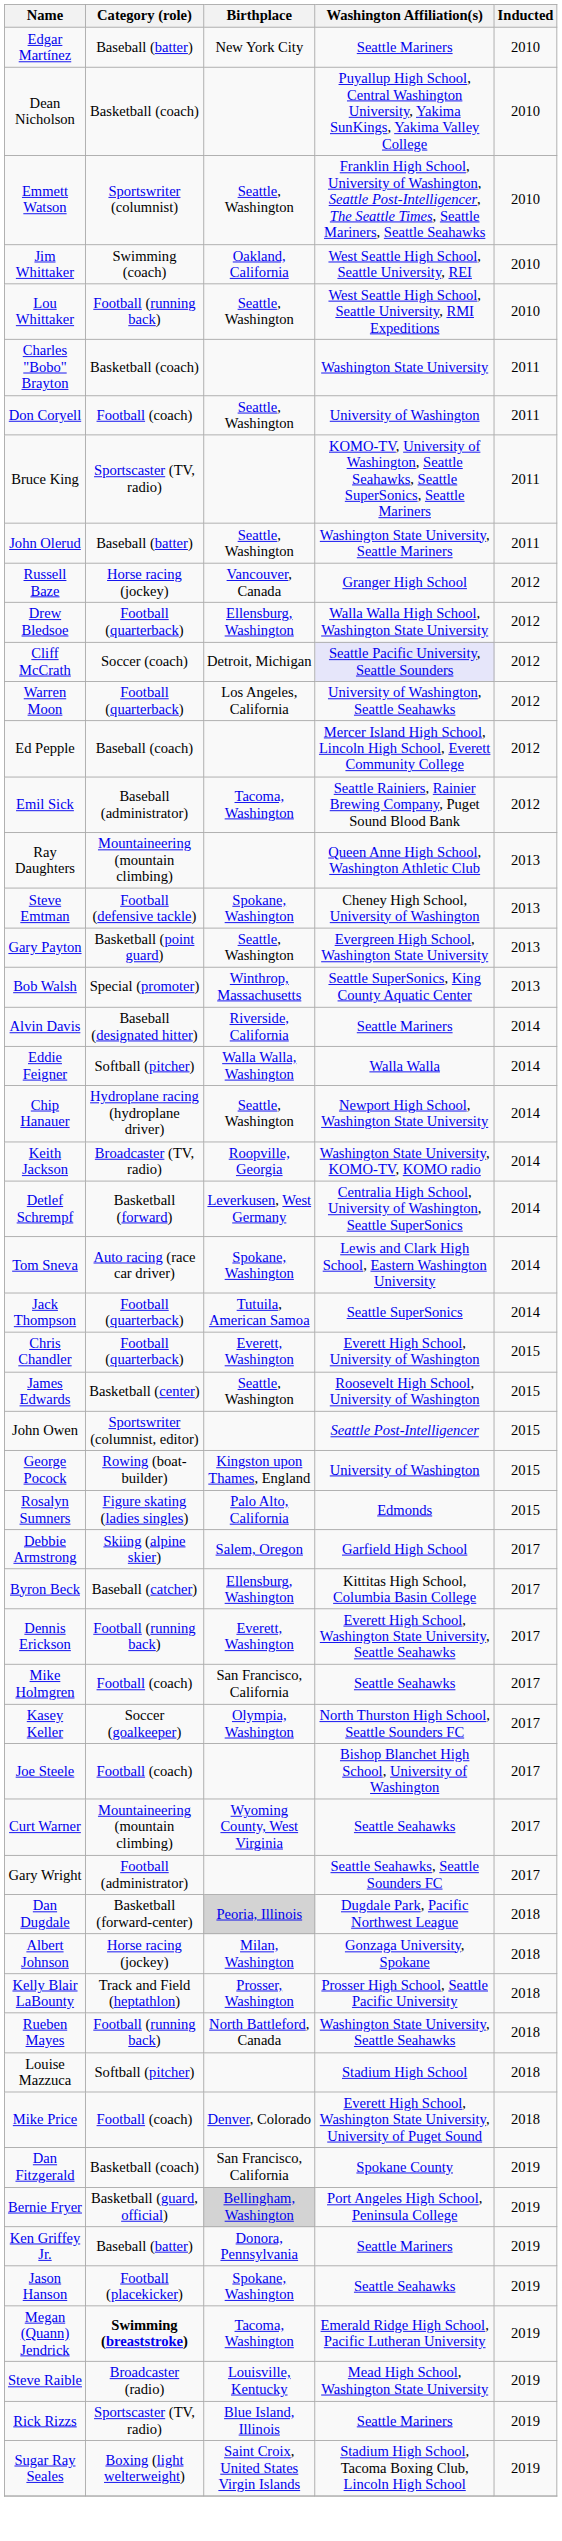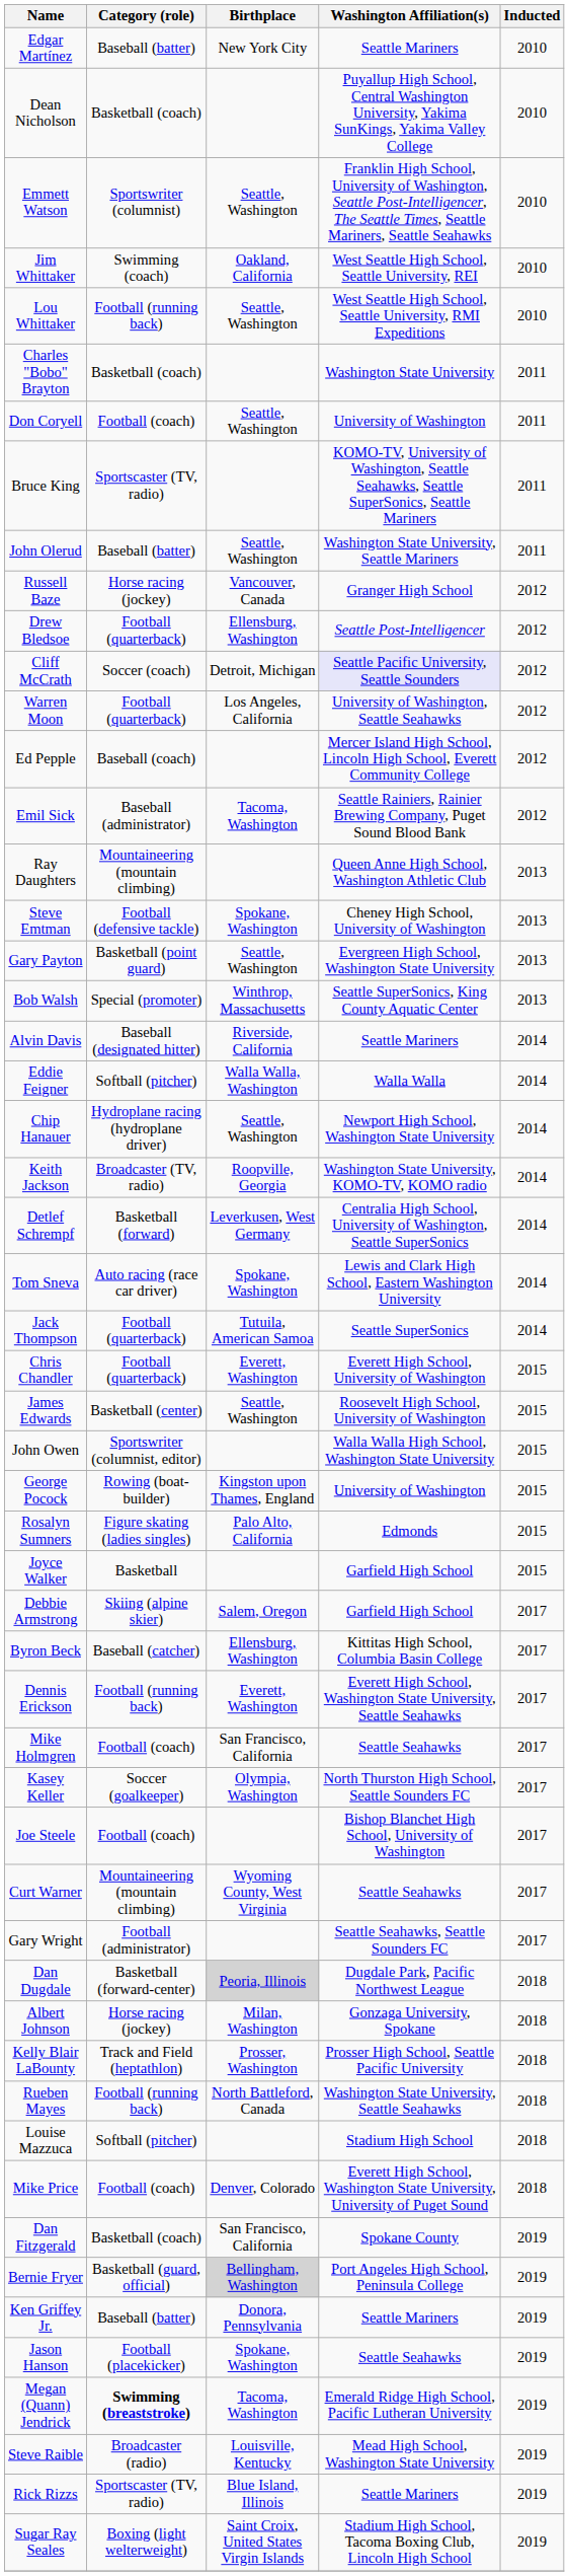 <table class="wikitable sortable" style="text-align:center;">
 <tr>
 <th>Name</th>
 <th>Category (role)</th>
 <th>Birthplace</th>
 <th>Washington Affiliation(s)</th>
 <th>Inducted</th>
 </tr>
 <tr>
 <td><a href='#'>Edgar Martínez</a></td>
 <td>Baseball (<a href='#'>batter</a>)</td>
 <td>New York City</td>
 <td><a href='#'>Seattle Mariners</a></td>
 <td>2010</td>
 </tr>
 <tr>
 <td>Dean Nicholson</td>
 <td>Basketball (coach)</td>
 <td></td>
 <td><a href='#'>Puyallup High School</a>, <a href='#'>Central Washington University</a>, <a href='#'>Yakima SunKings</a>, <a href='#'>Yakima Valley College</a></td>
 <td>2010</td>
 </tr>
 <tr>
 <td><a href='#'>Emmett Watson</a></td>
 <td><a href='#'>Sportswriter</a> (columnist)</td>
 <td><a href='#'>Seattle</a>, Washington</td>
 <td><a href='#'>Franklin High School</a>, <a href='#'>University of Washington</a>, <em><a href='#'>Seattle Post-Intelligencer</a></em>, <em><a href='#'>The Seattle Times</a></em>, <a href='#'>Seattle Mariners</a>, <a href='#'>Seattle Seahawks</a></td>
 <td>2010</td>
 </tr>
 <tr>
 <td><a href='#'>Jim Whittaker</a></td>
 <td>Swimming (coach)</td>
 <td><a href='#'>Oakland, California</a></td>
 <td><a href='#'>West Seattle High School</a>, <a href='#'>Seattle University</a>, <a href='#'>REI</a></td>
 <td>2010</td>
 </tr>
 <tr>
 <td><a href='#'>Lou Whittaker</a></td>
 <td><a href='#'>Football</a> (<a href='#'>running back</a>)</td>
 <td><a href='#'>Seattle</a>, Washington</td>
 <td><a href='#'>West Seattle High School</a>, <a href='#'>Seattle University</a>, <a href='#'>RMI Expeditions</a></td>
 <td>2010</td>
 </tr>
 <tr>
 <td><a href='#'>Charles "Bobo" Brayton</a></td>
 <td>Basketball (coach)</td>
 <td></td>
 <td><a href='#'>Washington State University</a></td>
 <td>2011</td>
 </tr>
 <tr>
 <td><a href='#'>Don Coryell</a></td>
 <td><a href='#'>Football</a> (coach)</td>
 <td><a href='#'>Seattle</a>, Washington</td>
 <td><a href='#'>University of Washington</a></td>
 <td>2011</td>
 </tr>
 <tr>
 <td>Bruce King</td>
 <td><a href='#'>Sportscaster</a> (TV, radio)</td>
 <td></td>
 <td><a href='#'>KOMO-TV</a>, <a href='#'>University of Washington</a>, <a href='#'>Seattle Seahawks</a>, <a href='#'>Seattle SuperSonics</a>, <a href='#'>Seattle Mariners</a></td>
 <td>2011</td>
 </tr>
 <tr>
 <td><a href='#'>John Olerud</a></td>
 <td>Baseball (<a href='#'>batter</a>)</td>
 <td><a href='#'>Seattle</a>, Washington</td>
 <td><a href='#'>Washington State University</a>, <a href='#'>Seattle Mariners</a></td>
 <td>2011</td>
 </tr>
 <tr>
 <td><a href='#'>Russell Baze</a></td>
 <td><a href='#'>Horse racing</a> (jockey)</td>
 <td><a href='#'>Vancouver</a>, Canada</td>
 <td><a href='#'>Granger High School</a></td>
 <td>2012</td>
 </tr>
 <tr>
 <td><a href='#'>Drew Bledsoe</a></td>
 <td><a href='#'>Football</a> (<a href='#'>quarterback</a>)</td>
 <td><a href='#'>Ellensburg, Washington</a></td>
-<td><a href='#'>Walla Walla High School</a>, <a href='#'>Washington State University</a></td>
+<td><em><a href='#'>Seattle Post-Intelligencer</a></em></td>
 <td>2012</td>
 </tr>
 <tr>
 <td><a href='#'>Cliff McCrath</a></td>
 <td>Soccer (coach)</td>
 <td>Detroit, Michigan</td>
 <td style="background: lavender;"><a href='#'>Seattle Pacific University</a>, <a href='#'>Seattle Sounders</a></td>
 <td>2012</td>
 </tr>
 <tr>
 <td><a href='#'>Warren Moon</a></td>
 <td><a href='#'>Football</a> (<a href='#'>quarterback</a>)</td>
 <td>Los Angeles, California</td>
 <td><a href='#'>University of Washington</a>, <a href='#'>Seattle Seahawks</a></td>
 <td>2012</td>
 </tr>
 <tr>
 <td>Ed Pepple</td>
 <td>Baseball (coach)</td>
 <td></td>
 <td><a href='#'>Mercer Island High School</a>, <a href='#'>Lincoln High School</a>, <a href='#'>Everett Community College</a></td>
 <td>2012</td>
 </tr>
 <tr>
 <td><a href='#'>Emil Sick</a></td>
 <td>Baseball (administrator)</td>
 <td><a href='#'>Tacoma, Washington</a></td>
 <td><a href='#'>Seattle Rainiers</a>, <a href='#'>Rainier Brewing Company</a>, Puget Sound Blood Bank</td>
 <td>2012</td>
 </tr>
 <tr>
 <td>Ray Daughters</td>
 <td><a href='#'>Mountaineering</a> (mountain climbing)</td>
 <td></td>
 <td><a href='#'>Queen Anne High School</a>, <a href='#'>Washington Athletic Club</a></td>
 <td>2013</td>
 </tr>
 <tr>
 <td><a href='#'>Steve Emtman</a></td>
 <td><a href='#'>Football</a> (<a href='#'>defensive tackle</a>)</td>
 <td><a href='#'>Spokane, Washington</a></td>
 <td>Cheney High School, <a href='#'>University of Washington</a></td>
 <td>2013</td>
 </tr>
 <tr>
 <td><a href='#'>Gary Payton</a></td>
 <td>Basketball (<a href='#'>point guard</a>)</td>
 <td><a href='#'>Seattle</a>, Washington</td>
 <td><a href='#'>Evergreen High School</a>, <a href='#'>Washington State University</a></td>
 <td>2013</td>
 </tr>
 <tr>
 <td><a href='#'>Bob Walsh</a></td>
 <td>Special (<a href='#'>promoter</a>)</td>
 <td><a href='#'>Winthrop, Massachusetts</a></td>
 <td><a href='#'>Seattle SuperSonics</a>, <a href='#'>King County Aquatic Center</a></td>
 <td>2013</td>
 </tr>
 <tr>
 <td><a href='#'>Alvin Davis</a></td>
 <td>Baseball (<a href='#'>designated hitter</a>)</td>
 <td><a href='#'>Riverside, California</a></td>
 <td><a href='#'>Seattle Mariners</a></td>
 <td>2014</td>
 </tr>
 <tr>
 <td><a href='#'>Eddie Feigner</a></td>
 <td>Softball (<a href='#'>pitcher</a>)</td>
 <td><a href='#'>Walla Walla, Washington</a></td>
 <td><a href='#'>Walla Walla</a></td>
 <td>2014</td>
 </tr>
 <tr>
 <td><a href='#'>Chip Hanauer</a></td>
 <td><a href='#'>Hydroplane racing</a> (hydroplane driver)</td>
 <td><a href='#'>Seattle</a>, Washington</td>
 <td><a href='#'>Newport High School</a>, <a href='#'>Washington State University</a></td>
 <td>2014</td>
 </tr>
 <tr>
 <td><a href='#'>Keith Jackson</a></td>
 <td><a href='#'>Broadcaster</a> (TV, radio)</td>
 <td><a href='#'>Roopville, Georgia</a></td>
 <td><a href='#'>Washington State University</a>, <a href='#'>KOMO-TV</a>, <a href='#'> KOMO radio</a></td>
 <td>2014</td>
 </tr>
 <tr>
 <td><a href='#'>Detlef Schrempf</a></td>
 <td>Basketball (<a href='#'>forward</a>)</td>
 <td><a href='#'>Leverkusen</a>, <a href='#'>West Germany</a></td>
 <td><a href='#'>Centralia High School</a>, <a href='#'>University of Washington</a>, <a href='#'>Seattle SuperSonics</a></td>
 <td>2014</td>
 </tr>
 <tr>
 <td><a href='#'>Tom Sneva</a></td>
 <td><a href='#'>Auto racing</a> (race car driver)</td>
 <td><a href='#'>Spokane, Washington</a></td>
 <td><a href='#'>Lewis and Clark High School</a>, <a href='#'>Eastern Washington University</a></td>
 <td>2014</td>
 </tr>
 <tr>
 <td><a href='#'>Jack Thompson</a></td>
 <td><a href='#'>Football</a> (<a href='#'>quarterback</a>)</td>
 <td><a href='#'>Tutuila</a>, <a href='#'>American Samoa</a></td>
 <td><a href='#'>Seattle SuperSonics</a></td>
 <td>2014</td>
 </tr>
 <tr>
 <td><a href='#'>Chris Chandler</a></td>
 <td><a href='#'>Football</a> (<a href='#'>quarterback</a>)</td>
 <td><a href='#'>Everett, Washington</a></td>
 <td><a href='#'>Everett High School</a>, <a href='#'>University of Washington</a></td>
 <td>2015</td>
 </tr>
 <tr>
 <td><a href='#'>James Edwards</a></td>
 <td>Basketball (<a href='#'>center</a>)</td>
 <td><a href='#'>Seattle</a>, Washington</td>
 <td><a href='#'>Roosevelt High School</a>, <a href='#'>University of Washington</a></td>
 <td>2015</td>
 </tr>
 <tr>
 <td>John Owen</td>
 <td><a href='#'>Sportswriter</a> (columnist, editor)</td>
 <td></td>
-<td><em><a href='#'>Seattle Post-Intelligencer</a></em></td>
+<td><a href='#'>Walla Walla High School</a>, <a href='#'>Washington State University</a></td>
 <td>2015</td>
 </tr>
 <tr>
 <td><a href='#'>George Pocock</a></td>
 <td><a href='#'>Rowing</a> (boat-builder)</td>
 <td><a href='#'>Kingston upon Thames</a>, England</td>
 <td><a href='#'>University of Washington</a></td>
 <td>2015</td>
 </tr>
 <tr>
 <td><a href='#'>Rosalyn Sumners</a></td>
 <td><a href='#'>Figure skating</a> (<a href='#'>ladies singles</a>)</td>
 <td><a href='#'>Palo Alto, California</a></td>
 <td><a href='#'>Edmonds</a></td>
+<td>2015</td>
+</tr>
+<tr>
+<td><a href='#'>Joyce Walker</a></td>
+<td>Basketball</td>
+<td></td>
+<td><a href='#'>Garfield High School</a></td>
 <td>2015</td>
 </tr>
 <tr>
 <td><a href='#'>Debbie Armstrong</a></td>
 <td><a href='#'>Skiing</a> (<a href='#'>alpine skier</a>)</td>
 <td><a href='#'>Salem, Oregon</a></td>
 <td><a href='#'>Garfield High School</a></td>
 <td>2017</td>
 </tr>
 <tr>
 <td><a href='#'>Byron Beck</a></td>
 <td>Baseball (<a href='#'>catcher</a>)</td>
 <td><a href='#'>Ellensburg, Washington</a></td>
 <td>Kittitas High School, <a href='#'>Columbia Basin College</a></td>
 <td>2017</td>
 </tr>
 <tr>
 <td><a href='#'>Dennis Erickson</a></td>
 <td><a href='#'>Football</a> (<a href='#'>running back</a>)</td>
 <td><a href='#'>Everett, Washington</a></td>
 <td><a href='#'>Everett High School</a>, <a href='#'>Washington State University</a>, <a href='#'>Seattle Seahawks</a></td>
 <td>2017</td>
 </tr>
 <tr>
 <td><a href='#'>Mike Holmgren</a></td>
 <td><a href='#'>Football</a> (coach)</td>
 <td>San Francisco, California</td>
 <td><a href='#'>Seattle Seahawks</a></td>
 <td>2017</td>
 </tr>
 <tr>
 <td><a href='#'>Kasey Keller</a></td>
 <td>Soccer (<a href='#'>goalkeeper</a>)</td>
 <td><a href='#'>Olympia, Washington</a></td>
 <td><a href='#'>North Thurston High School</a>, <a href='#'>Seattle Sounders FC</a></td>
 <td>2017</td>
 </tr>
 <tr>
 <td><a href='#'>Joe Steele</a></td>
 <td><a href='#'>Football</a> (coach)</td>
 <td></td>
 <td><a href='#'>Bishop Blanchet High School</a>, <a href='#'>University of Washington</a></td>
 <td>2017</td>
 </tr>
 <tr>
 <td><a href='#'>Curt Warner</a></td>
 <td><a href='#'>Mountaineering</a> (mountain climbing)</td>
 <td><a href='#'>Wyoming County, West Virginia</a></td>
 <td><a href='#'>Seattle Seahawks</a></td>
 <td>2017</td>
 </tr>
 <tr>
 <td>Gary Wright</td>
 <td><a href='#'>Football</a> (administrator)</td>
 <td></td>
 <td><a href='#'>Seattle Seahawks</a>, <a href='#'>Seattle Sounders FC</a></td>
 <td>2017</td>
 </tr>
 <tr>
 <td><a href='#'>Dan Dugdale</a></td>
 <td>Basketball (forward-center)</td>
 <td style="background: lightgrey;"><a href='#'>Peoria, Illinois</a></td>
 <td><a href='#'>Dugdale Park</a>, <a href='#'>Pacific Northwest League</a></td>
 <td>2018</td>
 </tr>
 <tr>
 <td><a href='#'>Albert Johnson</a></td>
 <td><a href='#'>Horse racing</a> (jockey)</td>
 <td><a href='#'>Milan, Washington</a></td>
 <td><a href='#'>Gonzaga University</a>, <a href='#'>Spokane</a></td>
 <td>2018</td>
 </tr>
 <tr>
 <td><a href='#'>Kelly Blair LaBounty</a></td>
 <td>Track and Field (<a href='#'>heptathlon</a>)</td>
 <td><a href='#'>Prosser, Washington</a></td>
 <td><a href='#'>Prosser High School</a>, <a href='#'>Seattle Pacific University</a></td>
 <td>2018</td>
 </tr>
 <tr>
 <td><a href='#'>Rueben Mayes</a></td>
 <td><a href='#'>Football</a> (<a href='#'>running back</a>)</td>
 <td><a href='#'>North Battleford</a>, Canada</td>
 <td><a href='#'>Washington State University</a>, <a href='#'>Seattle Seahawks</a></td>
 <td>2018</td>
 </tr>
 <tr>
 <td>Louise Mazzuca</td>
 <td>Softball (<a href='#'>pitcher</a>)</td>
 <td></td>
 <td><a href='#'>Stadium High School</a></td>
 <td>2018</td>
 </tr>
 <tr>
 <td><a href='#'>Mike Price</a></td>
 <td><a href='#'>Football</a> (coach)</td>
 <td><a href='#'>Denver</a>, Colorado</td>
 <td><a href='#'>Everett High School</a>, <a href='#'>Washington State University</a>, <a href='#'>University of Puget Sound</a></td>
 <td>2018</td>
 </tr>
 <tr>
 <td><a href='#'>Dan Fitzgerald</a></td>
 <td>Basketball (coach)</td>
 <td>San Francisco, California</td>
 <td><a href='#'>Spokane County</a></td>
 <td>2019</td>
 </tr>
 <tr>
 <td><a href='#'>Bernie Fryer</a></td>
 <td>Basketball (<a href='#'>guard</a>, <a href='#'>official</a>)</td>
 <td style="background: lightgrey;"><a href='#'>Bellingham, Washington</a></td>
 <td><a href='#'>Port Angeles High School</a>, <a href='#'>Peninsula College</a></td>
 <td>2019</td>
 </tr>
 <tr>
 <td><a href='#'>Ken Griffey Jr.</a></td>
 <td>Baseball (<a href='#'>batter</a>)</td>
 <td><a href='#'>Donora, Pennsylvania</a></td>
 <td><a href='#'>Seattle Mariners</a></td>
 <td>2019</td>
 </tr>
 <tr>
 <td><a href='#'>Jason Hanson</a></td>
 <td><a href='#'>Football</a> (<a href='#'>placekicker</a>)</td>
 <td><a href='#'>Spokane, Washington</a></td>
 <td><a href='#'>Seattle Seahawks</a></td>
 <td>2019</td>
 </tr>
 <tr>
 <td><a href='#'>Megan (Quann) Jendrick</a></td>
 <td><strong>Swimming (<a href='#'>breaststroke</a>)</strong></td>
 <td><a href='#'>Tacoma, Washington</a></td>
 <td><a href='#'>Emerald Ridge High School</a>, <a href='#'>Pacific Lutheran University</a></td>
 <td>2019</td>
 </tr>
 <tr>
 <td><a href='#'>Steve Raible</a></td>
 <td><a href='#'>Broadcaster</a> (radio)</td>
 <td><a href='#'>Louisville, Kentucky</a></td>
 <td><a href='#'>Mead High School</a>, <a href='#'>Washington State University</a></td>
 <td>2019</td>
 </tr>
 <tr>
 <td><a href='#'>Rick Rizzs</a></td>
 <td><a href='#'>Sportscaster</a> (TV, radio)</td>
 <td><a href='#'>Blue Island, Illinois</a></td>
 <td><a href='#'>Seattle Mariners</a></td>
 <td>2019</td>
 </tr>
 <tr>
 <td><a href='#'>Sugar Ray Seales</a></td>
 <td><a href='#'>Boxing</a> (<a href='#'>light welterweight</a>)</td>
 <td><a href='#'>Saint Croix</a>, <a href='#'>United States Virgin Islands</a></td>
 <td><a href='#'>Stadium High School</a>, Tacoma Boxing Club, <a href='#'>Lincoln High School</a></td>
 <td>2019</td>
 </tr>
 <tr>
 </tr>
 </table>
